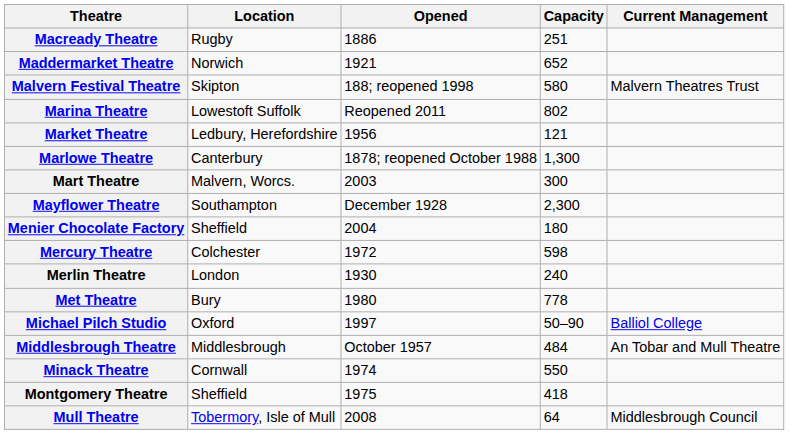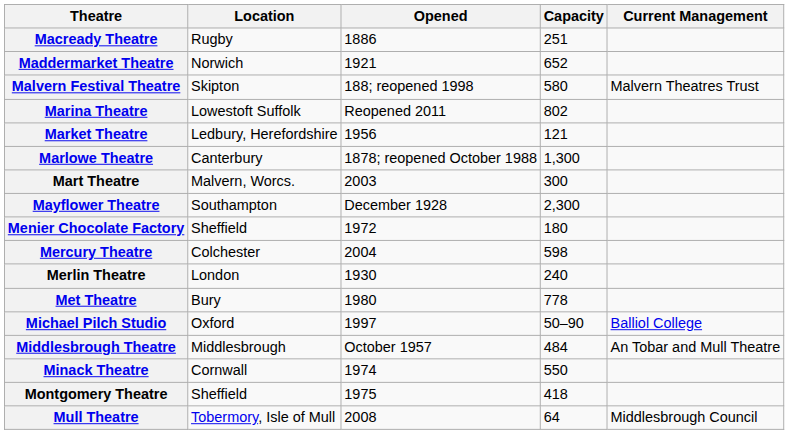 <table class="wikitable" style="text-align: left; font-size:96%;">
 <tr>
 <th>Theatre</th>
 <th>Location</th>
 <th>Opened</th>
 <th>Capacity</th>
 <th>Current Management</th>
 </tr>
 <tr>
 <th><a href='#'>Macready Theatre</a></th>
 <td>Rugby</td>
 <td>1886</td>
 <td>251</td>
 <td></td>
 </tr>
 <tr>
 <th><a href='#'>Maddermarket Theatre</a></th>
 <td>Norwich</td>
 <td>1921</td>
 <td>652</td>
 <td></td>
 </tr>
 <tr>
 <th><a href='#'>Malvern Festival Theatre</a></th>
 <td>Skipton</td>
 <td>188; reopened 1998</td>
 <td>580</td>
 <td>Malvern Theatres Trust</td>
 </tr>
 <tr>
 <th><a href='#'>Marina Theatre</a></th>
 <td>Lowestoft Suffolk</td>
 <td>Reopened 2011</td>
 <td>802</td>
 <td></td>
 </tr>
 <tr>
 <th><a href='#'>Market Theatre</a></th>
 <td>Ledbury, Herefordshire</td>
 <td>1956</td>
 <td>121</td>
 <td></td>
 </tr>
 <tr>
 <th><a href='#'>Marlowe Theatre</a></th>
 <td>Canterbury</td>
 <td>1878; reopened October 1988</td>
 <td>1,300</td>
 <td></td>
 </tr>
 <tr>
 <th>Mart Theatre</th>
 <td>Malvern, Worcs.</td>
 <td>2003</td>
 <td>300</td>
 <td></td>
 </tr>
 <tr>
 <th><a href='#'>Mayflower Theatre</a></th>
 <td>Southampton</td>
 <td>December 1928</td>
 <td>2,300</td>
 <td></td>
 </tr>
 <tr>
 <th><a href='#'>Menier Chocolate Factory</a></th>
 <td>Sheffield</td>
-<td>2004</td>
+<td>1972</td>
 <td>180</td>
 <td></td>
 </tr>
 <tr>
 <th><a href='#'>Mercury Theatre</a></th>
 <td>Colchester</td>
-<td>1972</td>
+<td>2004</td>
 <td>598</td>
 <td></td>
 </tr>
 <tr>
 <th>Merlin Theatre</th>
 <td>London</td>
 <td>1930</td>
 <td>240</td>
 <td></td>
 </tr>
 <tr>
 <th><a href='#'>Met Theatre</a></th>
 <td>Bury</td>
 <td>1980</td>
 <td>778</td>
 <td></td>
 </tr>
 <tr>
 <th><a href='#'>Michael Pilch Studio</a></th>
 <td>Oxford</td>
 <td>1997</td>
 <td>50–90</td>
 <td><a href='#'>Balliol College</a></td>
 </tr>
 <tr>
 <th><a href='#'>Middlesbrough Theatre</a></th>
 <td>Middlesbrough</td>
 <td>October 1957</td>
 <td>484</td>
 <td>An Tobar and Mull Theatre</td>
 </tr>
 <tr>
 <th><a href='#'>Minack Theatre</a></th>
 <td>Cornwall</td>
 <td>1974</td>
 <td>550</td>
 <td></td>
 </tr>
 <tr>
 <th>Montgomery Theatre</th>
 <td>Sheffield</td>
 <td>1975</td>
 <td>418</td>
 <td></td>
 </tr>
 <tr>
 <th><a href='#'>Mull Theatre</a></th>
 <td><a href='#'>Tobermory</a>, Isle of Mull</td>
 <td>2008</td>
 <td>64</td>
 <td>Middlesbrough Council</td>
 </tr>
 </table>
